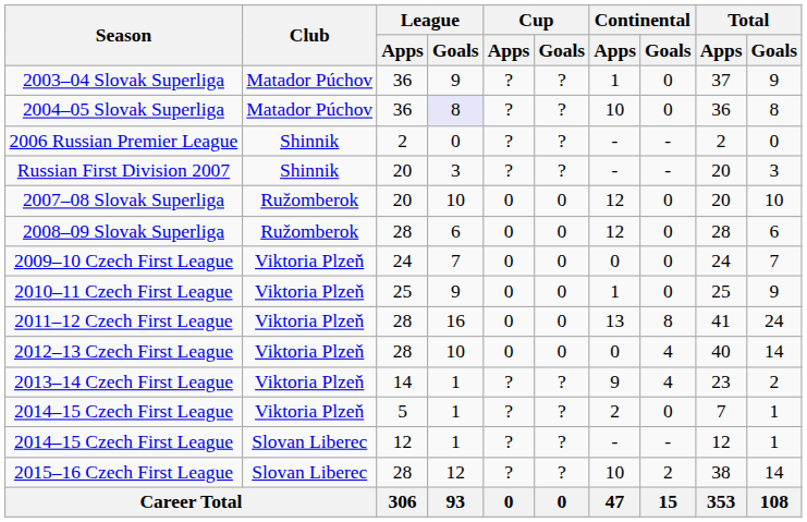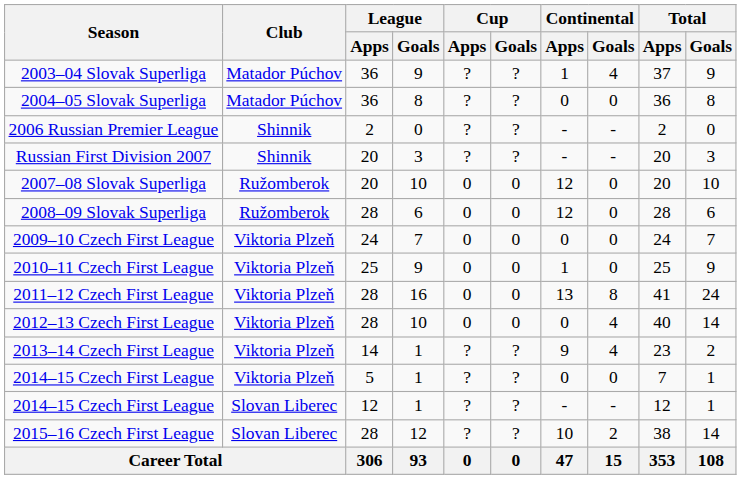 <table class="wikitable" style="text-align: center;">
 <tr>
 <th rowspan="2">Season</th>
 <th rowspan="2">Club</th>
 <th colspan="2">League</th>
 <th colspan="2">Cup</th>
 <th colspan="2">Continental</th>
 <th colspan="2">Total</th>
 </tr>
 <tr>
 <th>Apps</th>
 <th>Goals</th>
 <th>Apps</th>
 <th>Goals</th>
 <th>Apps</th>
 <th>Goals</th>
 <th>Apps</th>
 <th>Goals</th>
 </tr>
 <tr>
 <td><a href='#'>2003–04 Slovak Superliga</a></td>
 <td><a href='#'>Matador Púchov</a></td>
 <td>36</td>
 <td>9</td>
 <td>?</td>
 <td>?</td>
 <td>1</td>
-<td>0</td>
+<td>4</td>
 <td>37</td>
 <td>9</td>
 </tr>
 <tr>
 <td><a href='#'>2004–05 Slovak Superliga</a></td>
 <td><a href='#'>Matador Púchov</a></td>
 <td>36</td>
-<td style="background: lavender;">8</td>
+<td>8</td>
 <td>?</td>
 <td>?</td>
-<td>10</td>
+<td>0</td>
 <td>0</td>
 <td>36</td>
 <td>8</td>
 </tr>
 <tr>
 <td><a href='#'>2006 Russian Premier League</a></td>
 <td><a href='#'>Shinnik</a></td>
 <td>2</td>
 <td>0</td>
 <td>?</td>
 <td>?</td>
 <td>-</td>
 <td>-</td>
 <td>2</td>
 <td>0</td>
 </tr>
 <tr>
 <td><a href='#'>Russian First Division 2007</a></td>
 <td><a href='#'>Shinnik</a></td>
 <td>20</td>
 <td>3</td>
 <td>?</td>
 <td>?</td>
 <td>-</td>
 <td>-</td>
 <td>20</td>
 <td>3</td>
 </tr>
 <tr>
 <td><a href='#'>2007–08 Slovak Superliga</a></td>
 <td><a href='#'>Ružomberok</a></td>
 <td>20</td>
 <td>10</td>
 <td>0</td>
 <td>0</td>
 <td>12</td>
 <td>0</td>
 <td>20</td>
 <td>10</td>
 </tr>
 <tr>
 <td><a href='#'>2008–09 Slovak Superliga</a></td>
 <td><a href='#'>Ružomberok</a></td>
 <td>28</td>
 <td>6</td>
 <td>0</td>
 <td>0</td>
 <td>12</td>
 <td>0</td>
 <td>28</td>
 <td>6</td>
 </tr>
 <tr>
 <td><a href='#'>2009–10 Czech First League</a></td>
 <td><a href='#'>Viktoria Plzeň</a></td>
 <td>24</td>
 <td>7</td>
 <td>0</td>
 <td>0</td>
 <td>0</td>
 <td>0</td>
 <td>24</td>
 <td>7</td>
 </tr>
 <tr>
 <td><a href='#'>2010–11 Czech First League</a></td>
 <td><a href='#'>Viktoria Plzeň</a></td>
 <td>25</td>
 <td>9</td>
 <td>0</td>
 <td>0</td>
 <td>1</td>
 <td>0</td>
 <td>25</td>
 <td>9</td>
 </tr>
 <tr>
 <td><a href='#'>2011–12 Czech First League</a></td>
 <td><a href='#'>Viktoria Plzeň</a></td>
 <td>28</td>
 <td>16</td>
 <td>0</td>
 <td>0</td>
 <td>13</td>
 <td>8</td>
 <td>41</td>
 <td>24</td>
 </tr>
 <tr>
 <td><a href='#'>2012–13 Czech First League</a></td>
 <td><a href='#'>Viktoria Plzeň</a></td>
 <td>28</td>
 <td>10</td>
 <td>0</td>
 <td>0</td>
 <td>0</td>
 <td>4</td>
 <td>40</td>
 <td>14</td>
 </tr>
 <tr>
 <td><a href='#'>2013–14 Czech First League</a></td>
 <td><a href='#'>Viktoria Plzeň</a></td>
 <td>14</td>
 <td>1</td>
 <td>?</td>
 <td>?</td>
 <td>9</td>
 <td>4</td>
 <td>23</td>
 <td>2</td>
 </tr>
 <tr>
 <td><a href='#'>2014–15 Czech First League</a></td>
 <td><a href='#'>Viktoria Plzeň</a></td>
 <td>5</td>
 <td>1</td>
 <td>?</td>
 <td>?</td>
-<td>2</td>
+<td>0</td>
 <td>0</td>
 <td>7</td>
 <td>1</td>
 </tr>
 <tr>
 <td><a href='#'>2014–15 Czech First League</a></td>
 <td><a href='#'>Slovan Liberec</a></td>
 <td>12</td>
 <td>1</td>
 <td>?</td>
 <td>?</td>
 <td>-</td>
 <td>-</td>
 <td>12</td>
 <td>1</td>
 </tr>
 <tr>
 <td><a href='#'>2015–16 Czech First League</a></td>
 <td><a href='#'>Slovan Liberec</a></td>
 <td>28</td>
 <td>12</td>
 <td>?</td>
 <td>?</td>
 <td>10</td>
 <td>2</td>
 <td>38</td>
 <td>14</td>
 </tr>
 <tr>
 <th colspan="2.5">Career Total</th>
 <th>306</th>
 <th>93</th>
 <th>0</th>
 <th>0</th>
 <th>47</th>
 <th>15</th>
 <th>353</th>
 <th>108</th>
 </tr>
 </table>
